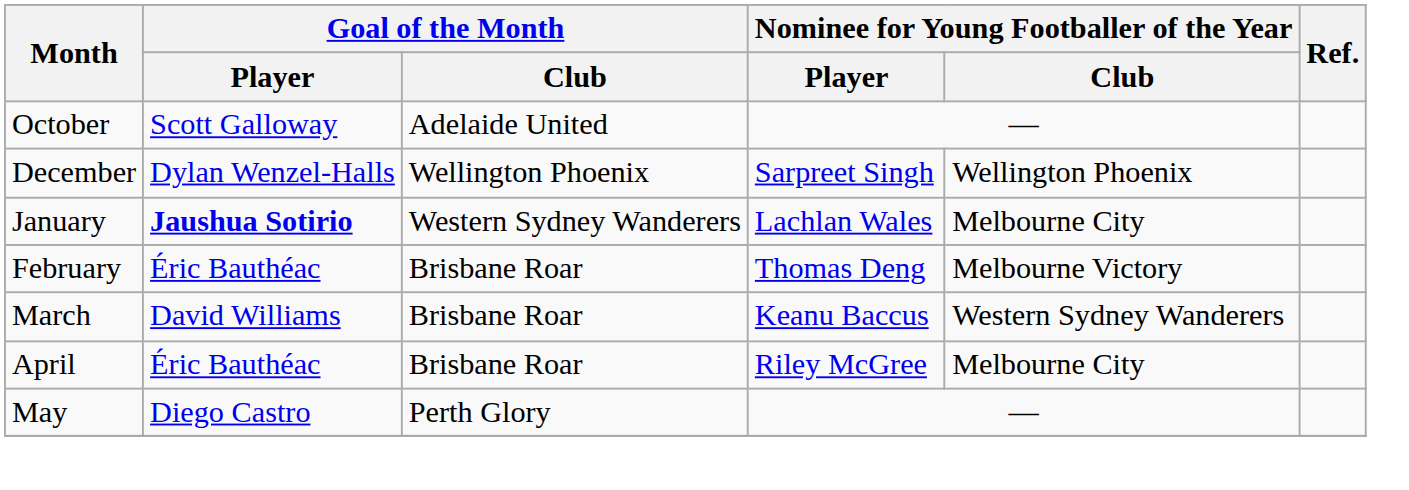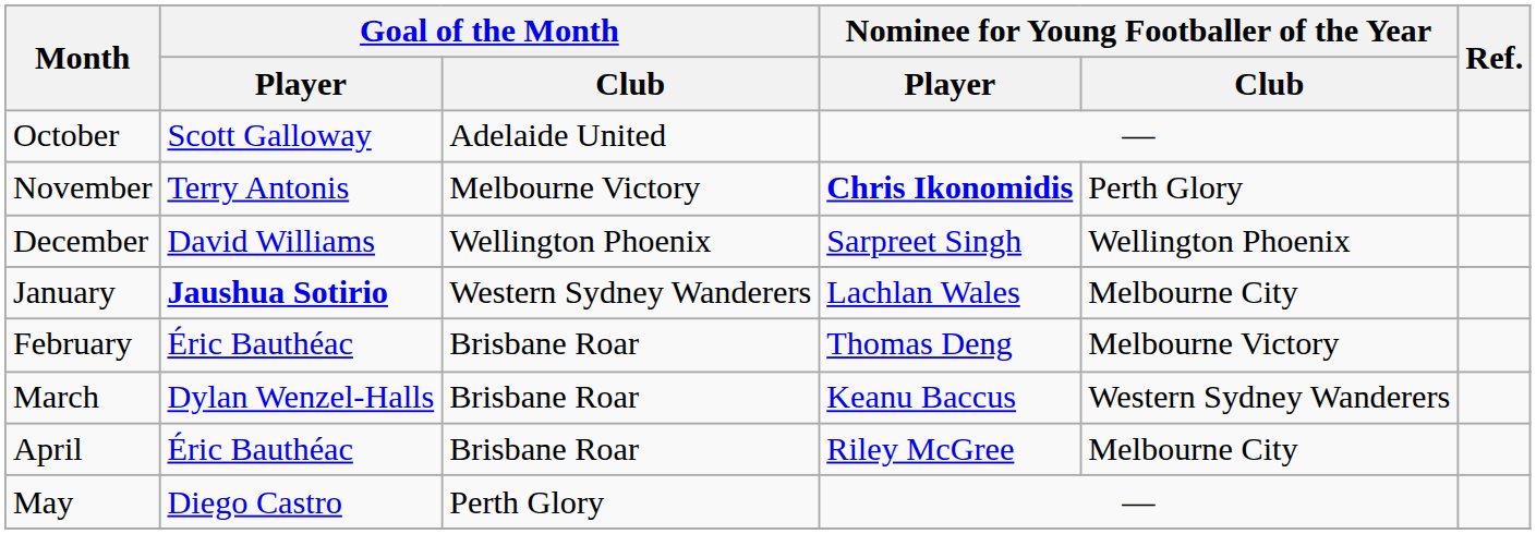 <table class="wikitable">
 <tr>
 <th rowspan="2">Month</th>
 <th colspan="2"><a href='#'>Goal of the Month</a></th>
 <th colspan="2">Nominee for Young Footballer of the Year</th>
 <th rowspan="2">Ref.</th>
 </tr>
 <tr>
 <th>Player</th>
 <th>Club</th>
 <th>Player</th>
 <th>Club</th>
 </tr>
 <tr>
 <td>October</td>
 <td> <a href='#'>Scott Galloway</a></td>
 <td>Adelaide United</td>
 <td colspan="2" align=center>—</td>
 <td align="center"></td>
 </tr>
 <tr>
+<td>November</td>
+<td> <a href='#'>Terry Antonis</a></td>
+<td>Melbourne Victory</td>
+<td> <strong><a href='#'>Chris Ikonomidis</a></strong></td>
+<td>Perth Glory</td>
+<td align="center"></td>
+</tr>
+<tr>
 <td>December</td>
-<td> <a href='#'>Dylan Wenzel-Halls</a></td>
+<td> <a href='#'>David Williams</a></td>
 <td>Wellington Phoenix</td>
 <td> <a href='#'>Sarpreet Singh</a></td>
 <td>Wellington Phoenix</td>
 <td align="center"></td>
 </tr>
 <tr>
 <td>January</td>
 <td><strong> <a href='#'>Jaushua Sotirio</a></strong></td>
 <td>Western Sydney Wanderers</td>
 <td> <a href='#'>Lachlan Wales</a></td>
 <td>Melbourne City</td>
 <td align="center"></td>
 </tr>
 <tr>
 <td>February</td>
 <td> <a href='#'>Éric Bauthéac</a></td>
 <td>Brisbane Roar</td>
 <td> <a href='#'>Thomas Deng</a></td>
 <td>Melbourne Victory</td>
 <td align="center"></td>
 </tr>
 <tr>
 <td>March</td>
-<td> <a href='#'>David Williams</a></td>
+<td> <a href='#'>Dylan Wenzel-Halls</a></td>
 <td>Brisbane Roar</td>
 <td> <a href='#'>Keanu Baccus</a></td>
 <td>Western Sydney Wanderers</td>
 <td align="center"></td>
 </tr>
 <tr>
 <td>April</td>
 <td> <a href='#'>Éric Bauthéac</a></td>
 <td>Brisbane Roar</td>
 <td> <a href='#'>Riley McGree</a></td>
 <td>Melbourne City</td>
 <td align="center"></td>
 </tr>
 <tr>
 <td>May</td>
 <td> <a href='#'>Diego Castro</a></td>
 <td>Perth Glory</td>
 <td colspan="2" align=center>—</td>
 <td align=center></td>
 </tr>
 <tr>
 </tr>
 </table>
